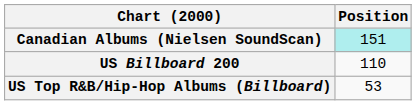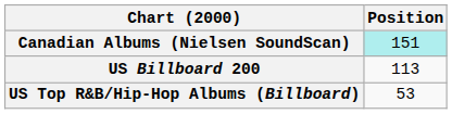 <table class="wikitable sortable plainrowheaders">
 <tr>
 <th scope="col">Chart (2000)</th>
 <th scope="col">Position</th>
 </tr>
 <tr>
 <th scope="row">Canadian Albums (Nielsen SoundScan)</th>
 <td style="background: paleturquoise; text-align:center;">151</td>
 </tr>
 <tr>
 <th scope="row">US <em>Billboard</em> 200</th>
-<td style="text-align:center;">110</td>
+<td style="text-align:center;">113</td>
 </tr>
 <tr>
 <th scope="row">US Top R&B/Hip-Hop Albums (<em>Billboard</em>)</th>
 <td style="text-align:center;">53</td>
 </tr>
 </table>
